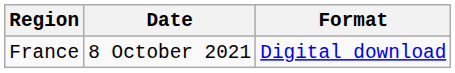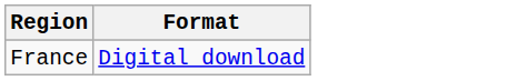 <table class="wikitable">
 <tr>
 <th>Region</th>
-<th>Date</th>
 <th>Format</th>
 </tr>
 <tr>
 <td>France</td>
-<td>8 October 2021</td>
 <td><a href='#'>Digital download</a></td>
 </tr>
 </table>
